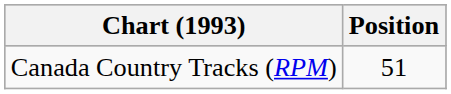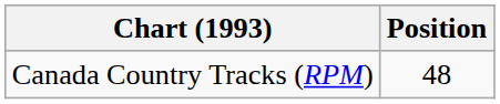 <table class="wikitable sortable">
 <tr>
 <th scope="col">Chart (1993)</th>
 <th scope="col">Position</th>
 </tr>
 <tr>
 <td>Canada Country Tracks (<em><a href='#'>RPM</a></em>)</td>
-<td align="center">51</td>
+<td align="center">48</td>
 </tr>
 </table>
